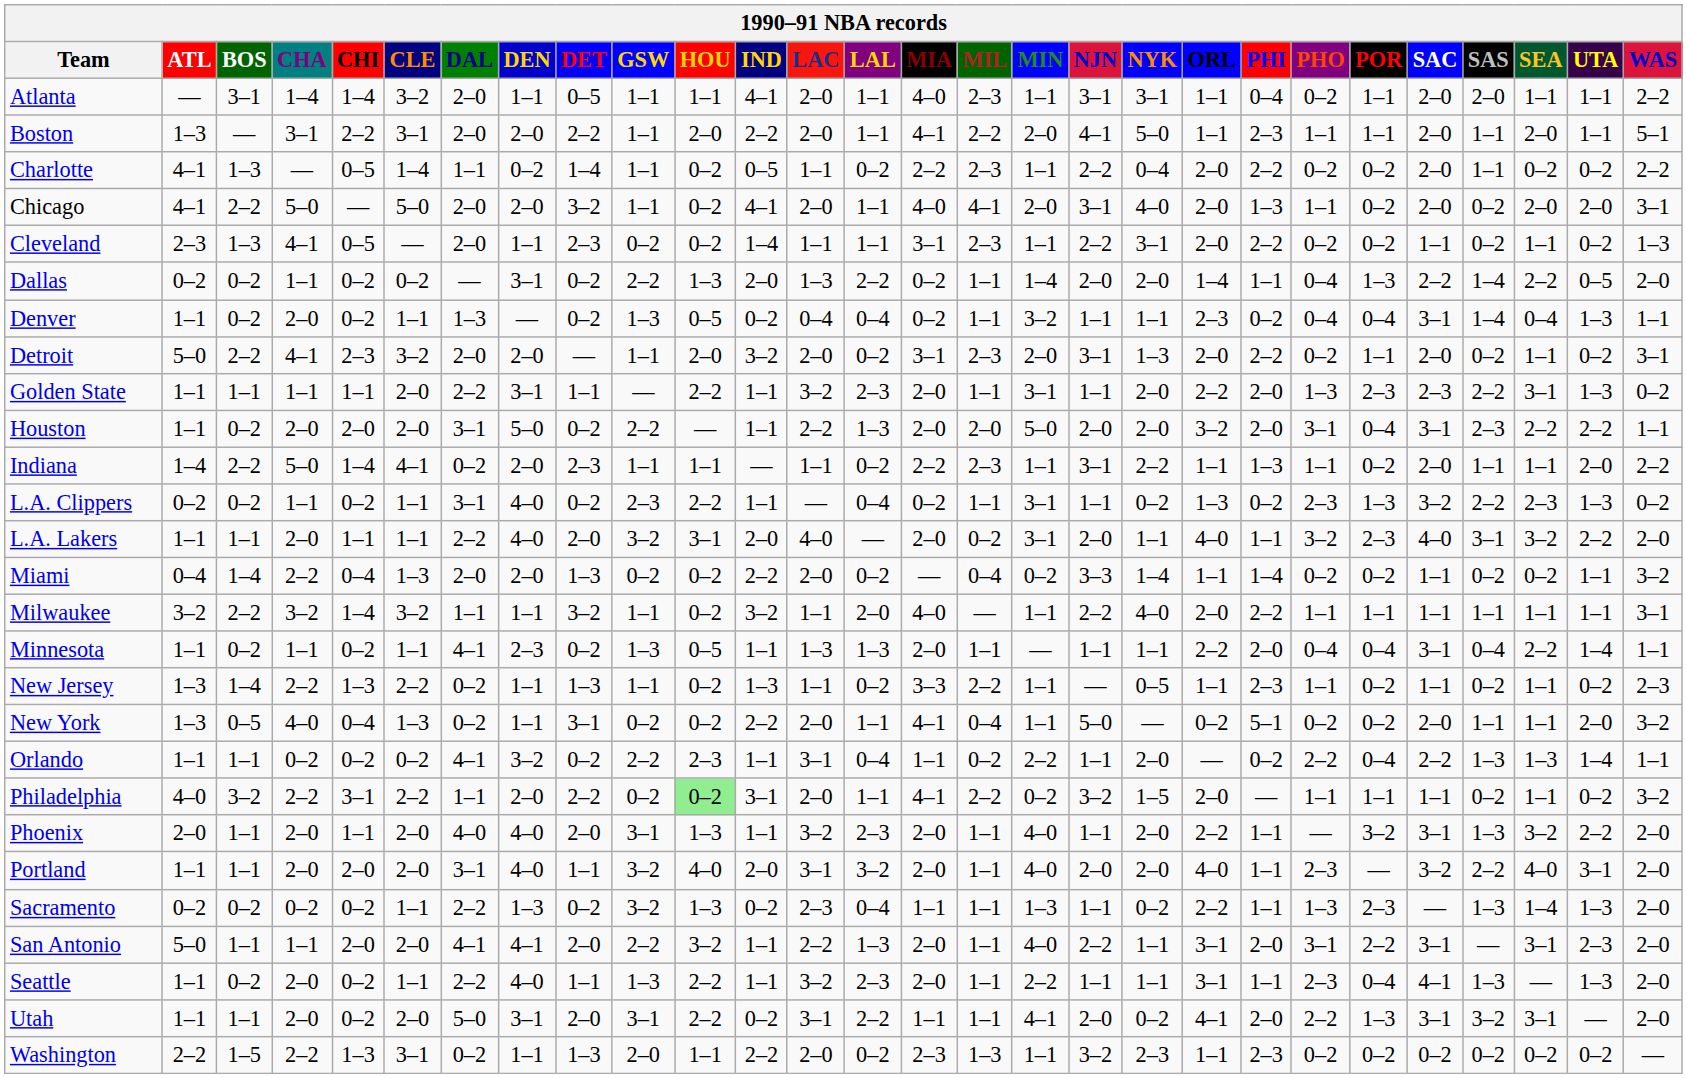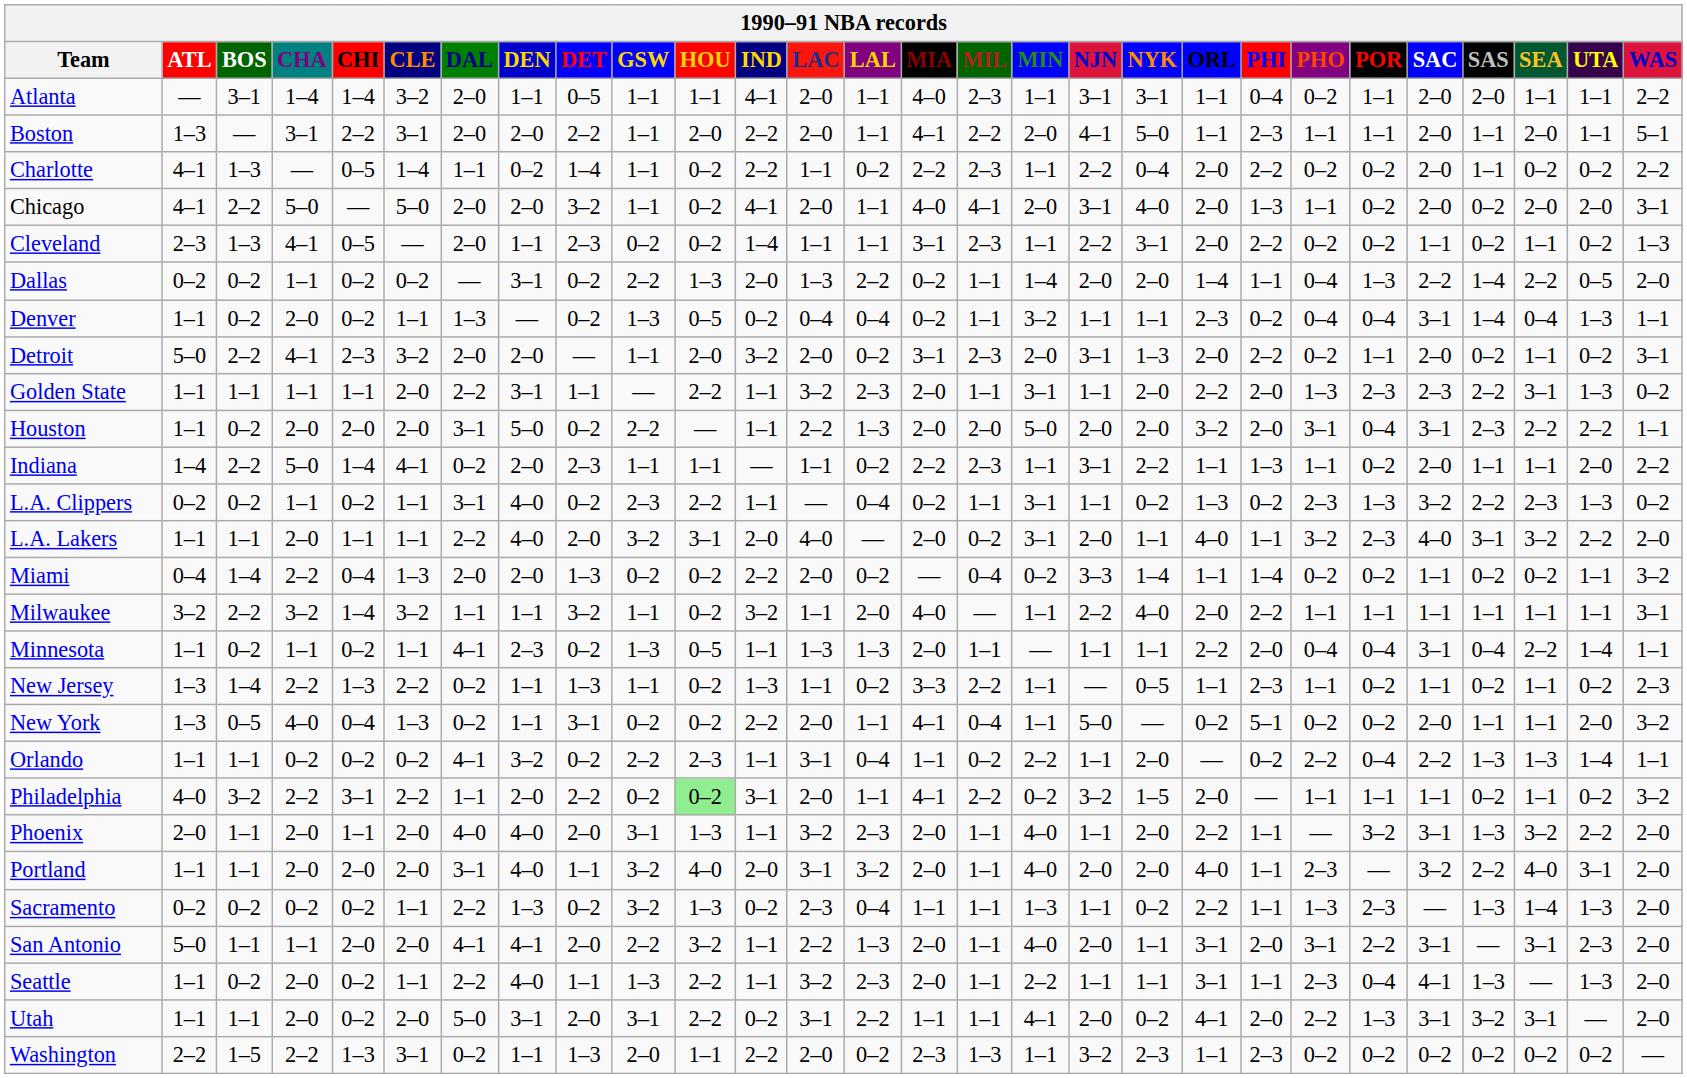 <table class="wikitable" style="font-size:95%; text-align:center;">
 <tr>
 <th colspan=28>1990–91 NBA records</th>
 </tr>
 <tr>
 <th width=100>Team</th>
 <th style="background:#FF0000;color:#FFFFFF;width=35">ATL</th>
 <th style="background:#006400;color:#FFFFFF;width=35">BOS</th>
 <th style="background:#008080;color:#800080;width=35">CHA</th>
 <th style="background:#FF0000;color:#000000;width=35">CHI</th>
 <th style="background:#000080;color:#FF8C00;width=35">CLE</th>
 <th style="background:#008000;color:#00008B;width=35">DAL</th>
 <th style="background:#0000CD;color:#FFD700;width=35">DEN</th>
 <th style="background:#0000FF;color:#FF0000;width=35">DET</th>
 <th style="background:#0000FF;color:#FFD700;width=35">GSW</th>
 <th style="background:#FF0000;color:#FFD700;width=35">HOU</th>
 <th style="background:#000080;color:#FFD700;width=35">IND</th>
 <th style="background:#F9160D;color:#1A2E8B;width=35">LAC</th>
 <th style="background:#800080;color:#FFD700;width=35">LAL</th>
 <th style="background:#000000;color:#8B0000;width=35">MIA</th>
 <th style="background:#006400;color:#B22222;width=35">MIL</th>
 <th style="background:#0000FF;color:#228B22;width=35">MIN</th>
 <th style="background:#DC143C;color:#0000CD;width=35">NJN</th>
 <th style="background:#0000FF;color:#FF8C00;width=35">NYK</th>
 <th style="background:#0000FF;color:#000000;width=35">ORL</th>
 <th style="background:#FF0000;color:#0000FF;width=35">PHI</th>
 <th style="background:#800080;color:#FF4500;width=35">PHO</th>
 <th style="background:#000000;color:#FF0000;width=35">POR</th>
 <th style="background:#0000FF;color:#FFFFFF;width=35">SAC</th>
 <th style="background:#000000;color:#C0C0C0;width=35">SAS</th>
 <th style="background:#005831;color:#FFC322;width=35">SEA</th>
 <th style="background:#36004A;color:#FFFF00;width=35">UTA</th>
 <th style="background:#DC143C;color:#0000CD;width=35">WAS</th>
 </tr>
 <tr>
 <td style="text-align:left;"><a href='#'>Atlanta</a></td>
 <td>—</td>
 <td>3–1</td>
 <td>1–4</td>
 <td>1–4</td>
 <td>3–2</td>
 <td>2–0</td>
 <td>1–1</td>
 <td>0–5</td>
 <td>1–1</td>
 <td>1–1</td>
 <td>4–1</td>
 <td>2–0</td>
 <td>1–1</td>
 <td>4–0</td>
 <td>2–3</td>
 <td>1–1</td>
 <td>3–1</td>
 <td>3–1</td>
 <td>1–1</td>
 <td>0–4</td>
 <td>0–2</td>
 <td>1–1</td>
 <td>2–0</td>
 <td>2–0</td>
 <td>1–1</td>
 <td>1–1</td>
 <td>2–2</td>
 </tr>
 <tr>
 <td style="text-align:left;"><a href='#'>Boston</a></td>
 <td>1–3</td>
 <td>—</td>
 <td>3–1</td>
 <td>2–2</td>
 <td>3–1</td>
 <td>2–0</td>
 <td>2–0</td>
 <td>2–2</td>
 <td>1–1</td>
 <td>2–0</td>
 <td>2–2</td>
 <td>2–0</td>
 <td>1–1</td>
 <td>4–1</td>
 <td>2–2</td>
 <td>2–0</td>
 <td>4–1</td>
 <td>5–0</td>
 <td>1–1</td>
 <td>2–3</td>
 <td>1–1</td>
 <td>1–1</td>
 <td>2–0</td>
 <td>1–1</td>
 <td>2–0</td>
 <td>1–1</td>
 <td>5–1</td>
 </tr>
 <tr>
 <td style="text-align:left;"><a href='#'>Charlotte</a></td>
 <td>4–1</td>
 <td>1–3</td>
 <td>—</td>
 <td>0–5</td>
 <td>1–4</td>
 <td>1–1</td>
 <td>0–2</td>
 <td>1–4</td>
 <td>1–1</td>
 <td>0–2</td>
-<td>0–5</td>
+<td>2–2</td>
 <td>1–1</td>
 <td>0–2</td>
 <td>2–2</td>
 <td>2–3</td>
 <td>1–1</td>
 <td>2–2</td>
 <td>0–4</td>
 <td>2–0</td>
 <td>2–2</td>
 <td>0–2</td>
 <td>0–2</td>
 <td>2–0</td>
 <td>1–1</td>
 <td>0–2</td>
 <td>0–2</td>
 <td>2–2</td>
 </tr>
 <tr>
 <td style="text-align:left;">Chicago</td>
 <td>4–1</td>
 <td>2–2</td>
 <td>5–0</td>
 <td>—</td>
 <td>5–0</td>
 <td>2–0</td>
 <td>2–0</td>
 <td>3–2</td>
 <td>1–1</td>
 <td>0–2</td>
 <td>4–1</td>
 <td>2–0</td>
 <td>1–1</td>
 <td>4–0</td>
 <td>4–1</td>
 <td>2–0</td>
 <td>3–1</td>
 <td>4–0</td>
 <td>2–0</td>
 <td>1–3</td>
 <td>1–1</td>
 <td>0–2</td>
 <td>2–0</td>
 <td>0–2</td>
 <td>2–0</td>
 <td>2–0</td>
 <td>3–1</td>
 </tr>
 <tr>
 <td style="text-align:left;"><a href='#'>Cleveland</a></td>
 <td>2–3</td>
 <td>1–3</td>
 <td>4–1</td>
 <td>0–5</td>
 <td>—</td>
 <td>2–0</td>
 <td>1–1</td>
 <td>2–3</td>
 <td>0–2</td>
 <td>0–2</td>
 <td>1–4</td>
 <td>1–1</td>
 <td>1–1</td>
 <td>3–1</td>
 <td>2–3</td>
 <td>1–1</td>
 <td>2–2</td>
 <td>3–1</td>
 <td>2–0</td>
 <td>2–2</td>
 <td>0–2</td>
 <td>0–2</td>
 <td>1–1</td>
 <td>0–2</td>
 <td>1–1</td>
 <td>0–2</td>
 <td>1–3</td>
 </tr>
 <tr>
 <td style="text-align:left;"><a href='#'>Dallas</a></td>
 <td>0–2</td>
 <td>0–2</td>
 <td>1–1</td>
 <td>0–2</td>
 <td>0–2</td>
 <td>—</td>
 <td>3–1</td>
 <td>0–2</td>
 <td>2–2</td>
 <td>1–3</td>
 <td>2–0</td>
 <td>1–3</td>
 <td>2–2</td>
 <td>0–2</td>
 <td>1–1</td>
 <td>1–4</td>
 <td>2–0</td>
 <td>2–0</td>
 <td>1–4</td>
 <td>1–1</td>
 <td>0–4</td>
 <td>1–3</td>
 <td>2–2</td>
 <td>1–4</td>
 <td>2–2</td>
 <td>0–5</td>
 <td>2–0</td>
 </tr>
 <tr>
 <td style="text-align:left;"><a href='#'>Denver</a></td>
 <td>1–1</td>
 <td>0–2</td>
 <td>2–0</td>
 <td>0–2</td>
 <td>1–1</td>
 <td>1–3</td>
 <td>—</td>
 <td>0–2</td>
 <td>1–3</td>
 <td>0–5</td>
 <td>0–2</td>
 <td>0–4</td>
 <td>0–4</td>
 <td>0–2</td>
 <td>1–1</td>
 <td>3–2</td>
 <td>1–1</td>
 <td>1–1</td>
 <td>2–3</td>
 <td>0–2</td>
 <td>0–4</td>
 <td>0–4</td>
 <td>3–1</td>
 <td>1–4</td>
 <td>0–4</td>
 <td>1–3</td>
 <td>1–1</td>
 </tr>
 <tr>
 <td style="text-align:left;"><a href='#'>Detroit</a></td>
 <td>5–0</td>
 <td>2–2</td>
 <td>4–1</td>
 <td>2–3</td>
 <td>3–2</td>
 <td>2–0</td>
 <td>2–0</td>
 <td>—</td>
 <td>1–1</td>
 <td>2–0</td>
 <td>3–2</td>
 <td>2–0</td>
 <td>0–2</td>
 <td>3–1</td>
 <td>2–3</td>
 <td>2–0</td>
 <td>3–1</td>
 <td>1–3</td>
 <td>2–0</td>
 <td>2–2</td>
 <td>0–2</td>
 <td>1–1</td>
 <td>2–0</td>
 <td>0–2</td>
 <td>1–1</td>
 <td>0–2</td>
 <td>3–1</td>
 </tr>
 <tr>
 <td style="text-align:left;"><a href='#'>Golden State</a></td>
 <td>1–1</td>
 <td>1–1</td>
 <td>1–1</td>
 <td>1–1</td>
 <td>2–0</td>
 <td>2–2</td>
 <td>3–1</td>
 <td>1–1</td>
 <td>—</td>
 <td>2–2</td>
 <td>1–1</td>
 <td>3–2</td>
 <td>2–3</td>
 <td>2–0</td>
 <td>1–1</td>
 <td>3–1</td>
 <td>1–1</td>
 <td>2–0</td>
 <td>2–2</td>
 <td>2–0</td>
 <td>1–3</td>
 <td>2–3</td>
 <td>2–3</td>
 <td>2–2</td>
 <td>3–1</td>
 <td>1–3</td>
 <td>0–2</td>
 </tr>
 <tr>
 <td style="text-align:left;"><a href='#'>Houston</a></td>
 <td>1–1</td>
 <td>0–2</td>
 <td>2–0</td>
 <td>2–0</td>
 <td>2–0</td>
 <td>3–1</td>
 <td>5–0</td>
 <td>0–2</td>
 <td>2–2</td>
 <td>—</td>
 <td>1–1</td>
 <td>2–2</td>
 <td>1–3</td>
 <td>2–0</td>
 <td>2–0</td>
 <td>5–0</td>
 <td>2–0</td>
 <td>2–0</td>
 <td>3–2</td>
 <td>2–0</td>
 <td>3–1</td>
 <td>0–4</td>
 <td>3–1</td>
 <td>2–3</td>
 <td>2–2</td>
 <td>2–2</td>
 <td>1–1</td>
 </tr>
 <tr>
 <td style="text-align:left;"><a href='#'>Indiana</a></td>
 <td>1–4</td>
 <td>2–2</td>
 <td>5–0</td>
 <td>1–4</td>
 <td>4–1</td>
 <td>0–2</td>
 <td>2–0</td>
 <td>2–3</td>
 <td>1–1</td>
 <td>1–1</td>
 <td>—</td>
 <td>1–1</td>
 <td>0–2</td>
 <td>2–2</td>
 <td>2–3</td>
 <td>1–1</td>
 <td>3–1</td>
 <td>2–2</td>
 <td>1–1</td>
 <td>1–3</td>
 <td>1–1</td>
 <td>0–2</td>
 <td>2–0</td>
 <td>1–1</td>
 <td>1–1</td>
 <td>2–0</td>
 <td>2–2</td>
 </tr>
 <tr>
 <td style="text-align:left;"><a href='#'>L.A. Clippers</a></td>
 <td>0–2</td>
 <td>0–2</td>
 <td>1–1</td>
 <td>0–2</td>
 <td>1–1</td>
 <td>3–1</td>
 <td>4–0</td>
 <td>0–2</td>
 <td>2–3</td>
 <td>2–2</td>
 <td>1–1</td>
 <td>—</td>
 <td>0–4</td>
 <td>0–2</td>
 <td>1–1</td>
 <td>3–1</td>
 <td>1–1</td>
 <td>0–2</td>
 <td>1–3</td>
 <td>0–2</td>
 <td>2–3</td>
 <td>1–3</td>
 <td>3–2</td>
 <td>2–2</td>
 <td>2–3</td>
 <td>1–3</td>
 <td>0–2</td>
 </tr>
 <tr>
 <td style="text-align:left;"><a href='#'>L.A. Lakers</a></td>
 <td>1–1</td>
 <td>1–1</td>
 <td>2–0</td>
 <td>1–1</td>
 <td>1–1</td>
 <td>2–2</td>
 <td>4–0</td>
 <td>2–0</td>
 <td>3–2</td>
 <td>3–1</td>
 <td>2–0</td>
 <td>4–0</td>
 <td>—</td>
 <td>2–0</td>
 <td>0–2</td>
 <td>3–1</td>
 <td>2–0</td>
 <td>1–1</td>
 <td>4–0</td>
 <td>1–1</td>
 <td>3–2</td>
 <td>2–3</td>
 <td>4–0</td>
 <td>3–1</td>
 <td>3–2</td>
 <td>2–2</td>
 <td>2–0</td>
 </tr>
 <tr>
 <td style="text-align:left;"><a href='#'>Miami</a></td>
 <td>0–4</td>
 <td>1–4</td>
 <td>2–2</td>
 <td>0–4</td>
 <td>1–3</td>
 <td>2–0</td>
 <td>2–0</td>
 <td>1–3</td>
 <td>0–2</td>
 <td>0–2</td>
 <td>2–2</td>
 <td>2–0</td>
 <td>0–2</td>
 <td>—</td>
 <td>0–4</td>
 <td>0–2</td>
 <td>3–3</td>
 <td>1–4</td>
 <td>1–1</td>
 <td>1–4</td>
 <td>0–2</td>
 <td>0–2</td>
 <td>1–1</td>
 <td>0–2</td>
 <td>0–2</td>
 <td>1–1</td>
 <td>3–2</td>
 </tr>
 <tr>
 <td style="text-align:left;"><a href='#'>Milwaukee</a></td>
 <td>3–2</td>
 <td>2–2</td>
 <td>3–2</td>
 <td>1–4</td>
 <td>3–2</td>
 <td>1–1</td>
 <td>1–1</td>
 <td>3–2</td>
 <td>1–1</td>
 <td>0–2</td>
 <td>3–2</td>
 <td>1–1</td>
 <td>2–0</td>
 <td>4–0</td>
 <td>—</td>
 <td>1–1</td>
 <td>2–2</td>
 <td>4–0</td>
 <td>2–0</td>
 <td>2–2</td>
 <td>1–1</td>
 <td>1–1</td>
 <td>1–1</td>
 <td>1–1</td>
 <td>1–1</td>
 <td>1–1</td>
 <td>3–1</td>
 </tr>
 <tr>
 <td style="text-align:left;"><a href='#'>Minnesota</a></td>
 <td>1–1</td>
 <td>0–2</td>
 <td>1–1</td>
 <td>0–2</td>
 <td>1–1</td>
 <td>4–1</td>
 <td>2–3</td>
 <td>0–2</td>
 <td>1–3</td>
 <td>0–5</td>
 <td>1–1</td>
 <td>1–3</td>
 <td>1–3</td>
 <td>2–0</td>
 <td>1–1</td>
 <td>—</td>
 <td>1–1</td>
 <td>1–1</td>
 <td>2–2</td>
 <td>2–0</td>
 <td>0–4</td>
 <td>0–4</td>
 <td>3–1</td>
 <td>0–4</td>
 <td>2–2</td>
 <td>1–4</td>
 <td>1–1</td>
 </tr>
 <tr>
 <td style="text-align:left;"><a href='#'>New Jersey</a></td>
 <td>1–3</td>
 <td>1–4</td>
 <td>2–2</td>
 <td>1–3</td>
 <td>2–2</td>
 <td>0–2</td>
 <td>1–1</td>
 <td>1–3</td>
 <td>1–1</td>
 <td>0–2</td>
 <td>1–3</td>
 <td>1–1</td>
 <td>0–2</td>
 <td>3–3</td>
 <td>2–2</td>
 <td>1–1</td>
 <td>—</td>
 <td>0–5</td>
 <td>1–1</td>
 <td>2–3</td>
 <td>1–1</td>
 <td>0–2</td>
 <td>1–1</td>
 <td>0–2</td>
 <td>1–1</td>
 <td>0–2</td>
 <td>2–3</td>
 </tr>
 <tr>
 <td style="text-align:left;"><a href='#'>New York</a></td>
 <td>1–3</td>
 <td>0–5</td>
 <td>4–0</td>
 <td>0–4</td>
 <td>1–3</td>
 <td>0–2</td>
 <td>1–1</td>
 <td>3–1</td>
 <td>0–2</td>
 <td>0–2</td>
 <td>2–2</td>
 <td>2–0</td>
 <td>1–1</td>
 <td>4–1</td>
 <td>0–4</td>
 <td>1–1</td>
 <td>5–0</td>
 <td>—</td>
 <td>0–2</td>
 <td>5–1</td>
 <td>0–2</td>
 <td>0–2</td>
 <td>2–0</td>
 <td>1–1</td>
 <td>1–1</td>
 <td>2–0</td>
 <td>3–2</td>
 </tr>
 <tr>
 <td style="text-align:left;"><a href='#'>Orlando</a></td>
 <td>1–1</td>
 <td>1–1</td>
 <td>0–2</td>
 <td>0–2</td>
 <td>0–2</td>
 <td>4–1</td>
 <td>3–2</td>
 <td>0–2</td>
 <td>2–2</td>
 <td>2–3</td>
 <td>1–1</td>
 <td>3–1</td>
 <td>0–4</td>
 <td>1–1</td>
 <td>0–2</td>
 <td>2–2</td>
 <td>1–1</td>
 <td>2–0</td>
 <td>—</td>
 <td>0–2</td>
 <td>2–2</td>
 <td>0–4</td>
 <td>2–2</td>
 <td>1–3</td>
 <td>1–3</td>
 <td>1–4</td>
 <td>1–1</td>
 </tr>
 <tr>
 <td style="text-align:left;"><a href='#'>Philadelphia</a></td>
 <td>4–0</td>
 <td>3–2</td>
 <td>2–2</td>
 <td>3–1</td>
 <td>2–2</td>
 <td>1–1</td>
 <td>2–0</td>
 <td>2–2</td>
 <td>0–2</td>
 <td style="background: lightgreen;">0–2</td>
 <td>3–1</td>
 <td>2–0</td>
 <td>1–1</td>
 <td>4–1</td>
 <td>2–2</td>
 <td>0–2</td>
 <td>3–2</td>
 <td>1–5</td>
 <td>2–0</td>
 <td>—</td>
 <td>1–1</td>
 <td>1–1</td>
 <td>1–1</td>
 <td>0–2</td>
 <td>1–1</td>
 <td>0–2</td>
 <td>3–2</td>
 </tr>
 <tr>
 <td style="text-align:left;"><a href='#'>Phoenix</a></td>
 <td>2–0</td>
 <td>1–1</td>
 <td>2–0</td>
 <td>1–1</td>
 <td>2–0</td>
 <td>4–0</td>
 <td>4–0</td>
 <td>2–0</td>
 <td>3–1</td>
 <td>1–3</td>
 <td>1–1</td>
 <td>3–2</td>
 <td>2–3</td>
 <td>2–0</td>
 <td>1–1</td>
 <td>4–0</td>
 <td>1–1</td>
 <td>2–0</td>
 <td>2–2</td>
 <td>1–1</td>
 <td>—</td>
 <td>3–2</td>
 <td>3–1</td>
 <td>1–3</td>
 <td>3–2</td>
 <td>2–2</td>
 <td>2–0</td>
 </tr>
 <tr>
 <td style="text-align:left;"><a href='#'>Portland</a></td>
 <td>1–1</td>
 <td>1–1</td>
 <td>2–0</td>
 <td>2–0</td>
 <td>2–0</td>
 <td>3–1</td>
 <td>4–0</td>
 <td>1–1</td>
 <td>3–2</td>
 <td>4–0</td>
 <td>2–0</td>
 <td>3–1</td>
 <td>3–2</td>
 <td>2–0</td>
 <td>1–1</td>
 <td>4–0</td>
 <td>2–0</td>
 <td>2–0</td>
 <td>4–0</td>
 <td>1–1</td>
 <td>2–3</td>
 <td>—</td>
 <td>3–2</td>
 <td>2–2</td>
 <td>4–0</td>
 <td>3–1</td>
 <td>2–0</td>
 </tr>
 <tr>
 <td style="text-align:left;"><a href='#'>Sacramento</a></td>
 <td>0–2</td>
 <td>0–2</td>
 <td>0–2</td>
 <td>0–2</td>
 <td>1–1</td>
 <td>2–2</td>
 <td>1–3</td>
 <td>0–2</td>
 <td>3–2</td>
 <td>1–3</td>
 <td>0–2</td>
 <td>2–3</td>
 <td>0–4</td>
 <td>1–1</td>
 <td>1–1</td>
 <td>1–3</td>
 <td>1–1</td>
 <td>0–2</td>
 <td>2–2</td>
 <td>1–1</td>
 <td>1–3</td>
 <td>2–3</td>
 <td>—</td>
 <td>1–3</td>
 <td>1–4</td>
 <td>1–3</td>
 <td>2–0</td>
 </tr>
 <tr>
 <td style="text-align:left;"><a href='#'>San Antonio</a></td>
 <td>5–0</td>
 <td>1–1</td>
 <td>1–1</td>
 <td>2–0</td>
 <td>2–0</td>
 <td>4–1</td>
 <td>4–1</td>
 <td>2–0</td>
 <td>2–2</td>
 <td>3–2</td>
 <td>1–1</td>
 <td>2–2</td>
 <td>1–3</td>
 <td>2–0</td>
 <td>1–1</td>
 <td>4–0</td>
-<td>2–2</td>
+<td>2–0</td>
 <td>1–1</td>
 <td>3–1</td>
 <td>2–0</td>
 <td>3–1</td>
 <td>2–2</td>
 <td>3–1</td>
 <td>—</td>
 <td>3–1</td>
 <td>2–3</td>
 <td>2–0</td>
 </tr>
 <tr>
 <td style="text-align:left;"><a href='#'>Seattle</a></td>
 <td>1–1</td>
 <td>0–2</td>
 <td>2–0</td>
 <td>0–2</td>
 <td>1–1</td>
 <td>2–2</td>
 <td>4–0</td>
 <td>1–1</td>
 <td>1–3</td>
 <td>2–2</td>
 <td>1–1</td>
 <td>3–2</td>
 <td>2–3</td>
 <td>2–0</td>
 <td>1–1</td>
 <td>2–2</td>
 <td>1–1</td>
 <td>1–1</td>
 <td>3–1</td>
 <td>1–1</td>
 <td>2–3</td>
 <td>0–4</td>
 <td>4–1</td>
 <td>1–3</td>
 <td>—</td>
 <td>1–3</td>
 <td>2–0</td>
 </tr>
 <tr>
 <td style="text-align:left;"><a href='#'>Utah</a></td>
 <td>1–1</td>
 <td>1–1</td>
 <td>2–0</td>
 <td>0–2</td>
 <td>2–0</td>
 <td>5–0</td>
 <td>3–1</td>
 <td>2–0</td>
 <td>3–1</td>
 <td>2–2</td>
 <td>0–2</td>
 <td>3–1</td>
 <td>2–2</td>
 <td>1–1</td>
 <td>1–1</td>
 <td>4–1</td>
 <td>2–0</td>
 <td>0–2</td>
 <td>4–1</td>
 <td>2–0</td>
 <td>2–2</td>
 <td>1–3</td>
 <td>3–1</td>
 <td>3–2</td>
 <td>3–1</td>
 <td>—</td>
 <td>2–0</td>
 </tr>
 <tr>
 <td style="text-align:left;"><a href='#'>Washington</a></td>
 <td>2–2</td>
 <td>1–5</td>
 <td>2–2</td>
 <td>1–3</td>
 <td>3–1</td>
 <td>0–2</td>
 <td>1–1</td>
 <td>1–3</td>
 <td>2–0</td>
 <td>1–1</td>
 <td>2–2</td>
 <td>2–0</td>
 <td>0–2</td>
 <td>2–3</td>
 <td>1–3</td>
 <td>1–1</td>
 <td>3–2</td>
 <td>2–3</td>
 <td>1–1</td>
 <td>2–3</td>
 <td>0–2</td>
 <td>0–2</td>
 <td>0–2</td>
 <td>0–2</td>
 <td>0–2</td>
 <td>0–2</td>
 <td>—</td>
 </tr>
 </table>
